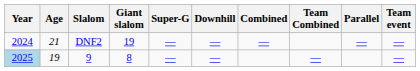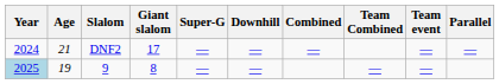 <table class=wikitable style="text-align:center">
 <tr>
 <th>  Year  </th>
 <th> Age </th>
 <th> Slalom </th>
 <th> Giant <br> slalom </th>
 <th>Super-G</th>
 <th>Downhill</th>
 <th>Combined</th>
 <th>Team<br>Combined</th>
+<th>Team<br> event </th>
 <th>Parallel</th>
-<th>Team<br> event </th>
 </tr>
 <tr>
 <td><a href='#'>2024</a></td>
 <td><em>21</em></td>
 <td><a href='#'>DNF2</a></td>
-<td><a href='#'>19</a></td>
+<td><a href='#'>17</a></td>
 <td><a href='#'>—</a></td>
 <td><a href='#'>—</a></td>
 <td><a href='#'>—</a></td>
 <td></td>
 <td><a href='#'>—</a></td>
 <td><a href='#'>—</a></td>
 </tr>
 <tr>
 <td style="background: lightblue;"><a href='#'>2025</a></td>
 <td><em>19</em></td>
 <td><a href='#'>9</a></td>
 <td><a href='#'>8</a></td>
 <td><a href='#'>—</a></td>
 <td><a href='#'>—</a></td>
 <td></td>
 <td><a href='#'>—</a></td>
+<td><a href='#'>—</a></td>
 <td></td>
-<td><a href='#'>—</a></td>
 </tr>
 </table>
